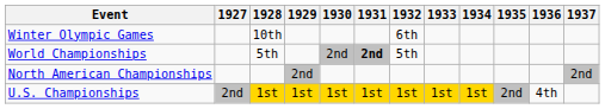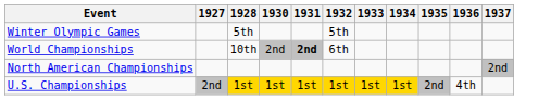 <table class="wikitable">
 <tr>
 <th>Event</th>
 <th>1927</th>
 <th>1928</th>
-<th>1929</th>
 <th>1930</th>
 <th>1931</th>
 <th>1932</th>
 <th>1933</th>
 <th>1934</th>
 <th>1935</th>
 <th>1936</th>
 <th>1937</th>
 </tr>
 <tr>
 <td><a href='#'>Winter Olympic Games</a></td>
 <td></td>
-<td align="center">10th</td>
+<td align="center">5th</td>
 <td></td>
 <td></td>
-<td></td>
-<td align="center">6th</td>
+<td align="center">5th</td>
 <td></td>
 <td></td>
 <td></td>
 <td></td>
 <td></td>
 </tr>
 <tr>
 <td><a href='#'>World Championships</a></td>
 <td></td>
-<td align="center">5th</td>
-<td></td>
+<td align="center">10th</td>
 <td align="center" bgcolor="silver">2nd</td>
 <td align="center" bgcolor="silver"><strong>2nd</strong></td>
-<td align="center">5th</td>
+<td align="center">6th</td>
 <td></td>
 <td></td>
 <td></td>
 <td></td>
 <td></td>
 </tr>
 <tr>
 <td><a href='#'>North American Championships</a></td>
 <td></td>
 <td></td>
-<td align="center" bgcolor="silver">2nd</td>
 <td></td>
 <td></td>
 <td></td>
 <td></td>
 <td></td>
 <td></td>
 <td></td>
 <td align="center" bgcolor="silver">2nd</td>
 </tr>
 <tr>
 <td><a href='#'>U.S. Championships</a></td>
 <td align="center" bgcolor="silver">2nd</td>
 <td align="center" bgcolor="gold">1st</td>
 <td align="center" bgcolor="gold">1st</td>
 <td align="center" bgcolor="gold">1st</td>
 <td align="center" bgcolor="gold">1st</td>
 <td align="center" bgcolor="gold">1st</td>
 <td align="center" bgcolor="gold">1st</td>
-<td align="center" bgcolor="gold">1st</td>
 <td align="center" bgcolor="silver">2nd</td>
 <td align="center">4th</td>
 <td></td>
 </tr>
 </table>
